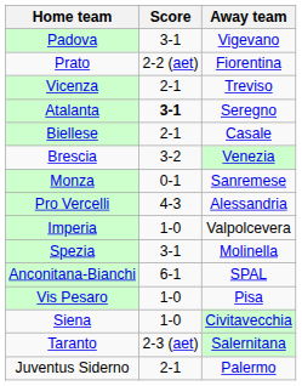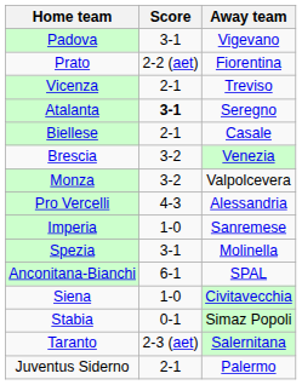 <table class="wikitable" style="text-align: center">
 <tr>
 <th>Home team</th>
 <th>Score</th>
 <th>Away team</th>
 </tr>
 <tr>
 <td bgcolor="ccffcc"><a href='#'>Padova</a></td>
 <td>3-1</td>
 <td><a href='#'>Vigevano</a></td>
 </tr>
 <tr>
 <td><a href='#'>Prato</a></td>
 <td>2-2 (<a href='#'>aet</a>)</td>
 <td><a href='#'>Fiorentina</a></td>
 </tr>
 <tr>
 <td bgcolor="ccffcc"><a href='#'>Vicenza</a></td>
 <td>2-1</td>
 <td><a href='#'>Treviso</a></td>
 </tr>
 <tr>
 <td bgcolor="ccffcc"><a href='#'>Atalanta</a></td>
 <td><strong>3-1</strong></td>
 <td><a href='#'>Seregno</a></td>
 </tr>
 <tr>
 <td bgcolor="ccffcc"><a href='#'>Biellese</a></td>
 <td>2-1</td>
 <td><a href='#'>Casale</a></td>
 </tr>
 <tr>
 <td><a href='#'>Brescia</a></td>
 <td>3-2</td>
 <td bgcolor="ccffcc"><a href='#'>Venezia</a></td>
 </tr>
 <tr>
 <td bgcolor="ccffcc"><a href='#'>Monza</a></td>
-<td>0-1</td>
-<td><a href='#'>Sanremese</a></td>
+<td>3-2</td>
+<td>Valpolcevera</td>
 </tr>
 <tr>
 <td bgcolor="ccffcc"><a href='#'>Pro Vercelli</a></td>
 <td>4-3</td>
 <td><a href='#'>Alessandria</a></td>
 </tr>
 <tr>
 <td bgcolor="ccffcc"><a href='#'>Imperia</a></td>
 <td>1-0</td>
-<td>Valpolcevera</td>
+<td><a href='#'>Sanremese</a></td>
 </tr>
 <tr>
 <td bgcolor="ccffcc"><a href='#'>Spezia</a></td>
 <td>3-1</td>
 <td><a href='#'>Molinella</a></td>
 </tr>
 <tr>
 <td bgcolor="ccffcc"><a href='#'>Anconitana-Bianchi</a></td>
 <td>6-1</td>
 <td><a href='#'>SPAL</a></td>
 </tr>
 <tr>
-<td bgcolor="ccffcc"><a href='#'>Vis Pesaro</a></td>
-<td>1-0</td>
-<td><a href='#'>Pisa</a></td>
-</tr>
-<tr>
 <td><a href='#'>Siena</a></td>
 <td>1-0</td>
 <td bgcolor="ccffcc"><a href='#'>Civitavecchia</a></td>
+</tr>
+<tr>
+<td><a href='#'>Stabia</a></td>
+<td>0-1</td>
+<td bgcolor="ccffcc">Simaz Popoli</td>
 </tr>
 <tr>
 <td><a href='#'>Taranto</a></td>
 <td>2-3 (<a href='#'>aet</a>)</td>
 <td bgcolor="ccffcc"><a href='#'>Salernitana</a></td>
 </tr>
 <tr>
 <td>Juventus Siderno</td>
 <td>2-1</td>
 <td><a href='#'>Palermo</a></td>
 </tr>
 </table>
